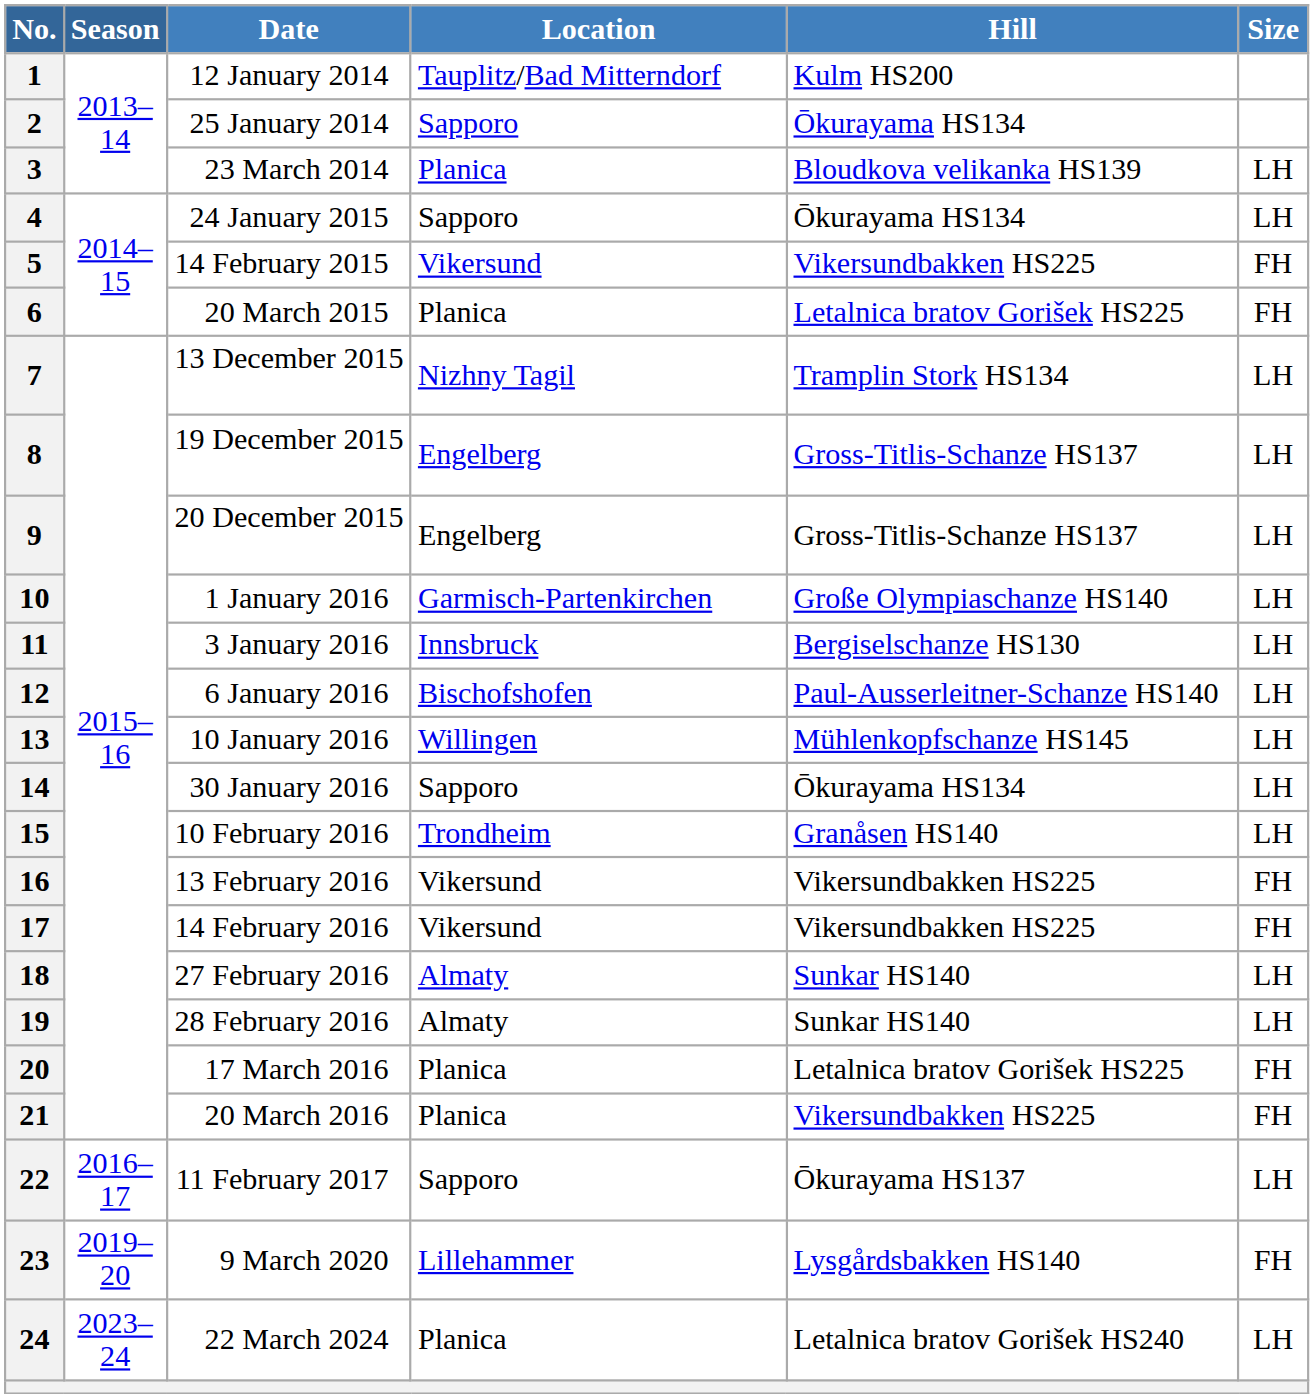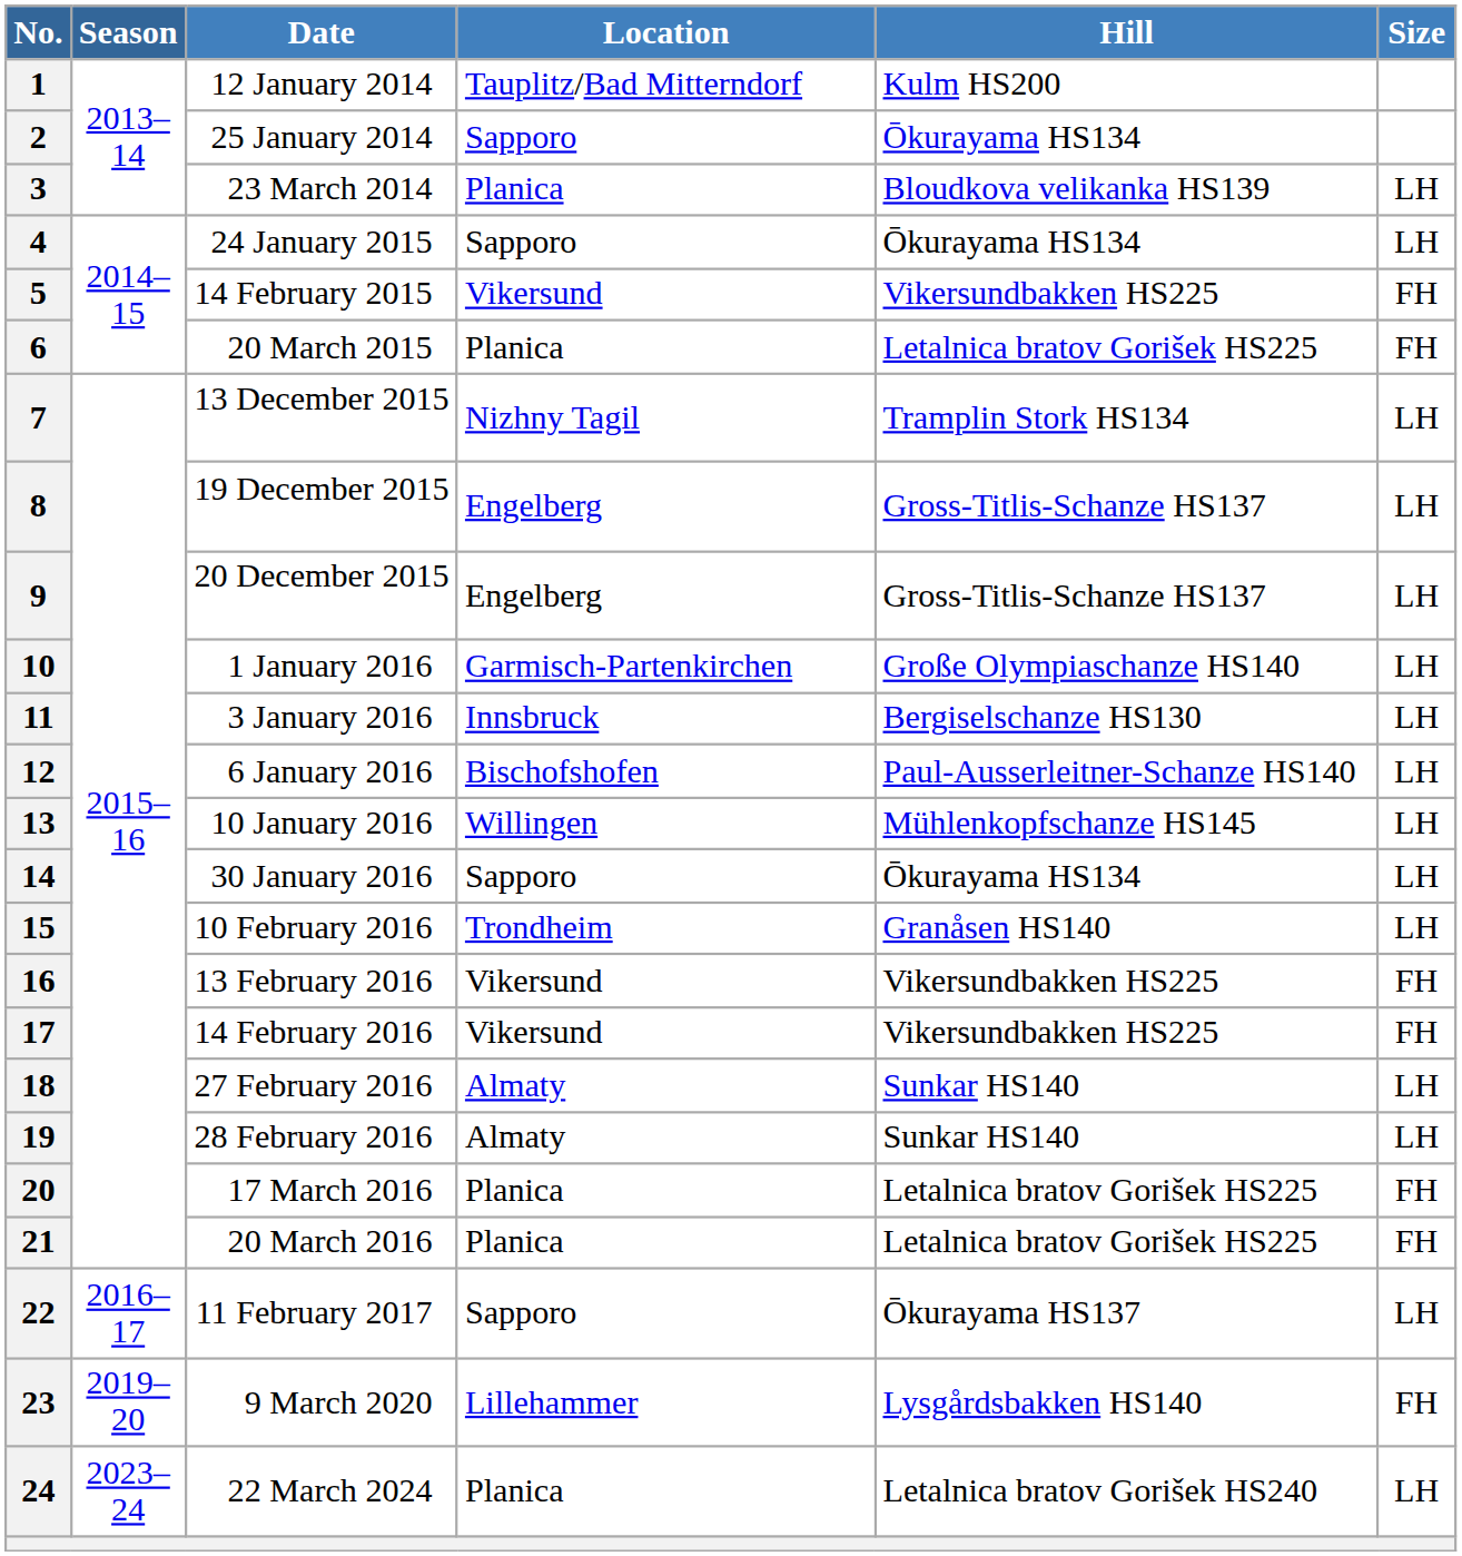 <table class="wikitable sortable" style="font-size:86%; line-height:15px; text-align:left; border:grey solid 1px; border-collapse:collapse; background:#ffffff;">
 <tr style="background:#efefef;">
 <th style="background-color:#369; color:white; width:10px;">No.</th>
 <th style="background-color:#369; color:white;  width:30px;">Season</th>
 <th style="background-color:#4180be; color:white; width:105px;">Date</th>
 <th style="background-color:#4180be; color:white; width:165px;">Location</th>
 <th style="background-color:#4180be; color:white; width:200px;">Hill</th>
 <th style="background-color:#4180be; color:white; width:25px;">Size</th>
 </tr>
 <tr>
 <th scope="row" style="text-align:center;">1</th>
 <td style="text-align:center;" rowspan="3"><a href='#'>2013–14</a></td>
 <td align=right>12 January 2014  </td>
 <td> <a href='#'>Tauplitz</a>/<a href='#'>Bad Mitterndorf</a></td>
 <td><a href='#'>Kulm</a> HS200</td>
 <td align=center></td>
 </tr>
 <tr>
 <th scope="row" style="text-align:center;">2</th>
 <td align=right>25 January 2014  </td>
 <td> <a href='#'>Sapporo</a></td>
 <td><a href='#'>Ōkurayama</a> HS134</td>
 <td align=center></td>
 </tr>
 <tr>
 <th scope="row" style="text-align:center;">3</th>
 <td align=right>23 March 2014  </td>
 <td> <a href='#'>Planica</a></td>
 <td><a href='#'>Bloudkova velikanka</a> HS139</td>
 <td align=center>LH</td>
 </tr>
 <tr>
 <th scope="row" style="text-align:center;">4</th>
 <td style="text-align:center;" rowspan="3"><a href='#'>2014–15</a></td>
 <td align=right>24 January 2015  </td>
 <td> Sapporo</td>
 <td>Ōkurayama HS134</td>
 <td align=center>LH</td>
 </tr>
 <tr>
 <th scope="row" style="text-align:center;">5</th>
 <td align=right>14 February 2015  </td>
 <td> <a href='#'>Vikersund</a></td>
 <td><a href='#'>Vikersundbakken</a> HS225</td>
 <td align=center>FH</td>
 </tr>
 <tr>
 <th scope="row" style="text-align:center;">6</th>
 <td align=right>20 March 2015  </td>
 <td> Planica</td>
 <td><a href='#'>Letalnica bratov Gorišek</a> HS225</td>
 <td align=center>FH</td>
 </tr>
 <tr>
 <th scope="row" style="text-align:center;">7</th>
 <td style="text-align:center;" rowspan="15"><a href='#'>2015–16</a></td>
 <td align=right>13 December 2015  </td>
 <td> <a href='#'>Nizhny Tagil</a></td>
 <td><a href='#'>Tramplin Stork</a> HS134</td>
 <td align=center>LH</td>
 </tr>
 <tr>
 <th scope="row" style="text-align:center;">8</th>
 <td align=right>19 December 2015  </td>
 <td> <a href='#'>Engelberg</a></td>
 <td><a href='#'>Gross-Titlis-Schanze</a> HS137</td>
 <td align=center>LH</td>
 </tr>
 <tr>
 <th scope="row" style="text-align:center;">9</th>
 <td align=right>20 December 2015  </td>
 <td> Engelberg</td>
 <td>Gross-Titlis-Schanze HS137</td>
 <td align=center>LH</td>
 </tr>
 <tr>
 <th scope="row" style="text-align:center;">10</th>
 <td align=right>1 January 2016  </td>
 <td> <a href='#'>Garmisch-Partenkirchen</a></td>
 <td><a href='#'>Große Olympiaschanze</a> HS140</td>
 <td align=center>LH</td>
 </tr>
 <tr>
 <th scope="row" style="text-align:center;">11</th>
 <td align=right>3 January 2016  </td>
 <td> <a href='#'>Innsbruck</a></td>
 <td><a href='#'>Bergiselschanze</a> HS130</td>
 <td align=center>LH</td>
 </tr>
 <tr>
 <th scope="row" style="text-align:center;">12</th>
 <td align=right>6 January 2016  </td>
 <td> <a href='#'>Bischofshofen</a></td>
 <td><a href='#'>Paul-Ausserleitner-Schanze</a> HS140</td>
 <td align=center>LH</td>
 </tr>
 <tr>
 <th scope="row" style="text-align:center;">13</th>
 <td align=right>10 January 2016  </td>
 <td> <a href='#'>Willingen</a></td>
 <td><a href='#'>Mühlenkopfschanze</a> HS145</td>
 <td align=center>LH</td>
 </tr>
 <tr>
 <th scope="row" style="text-align:center;">14</th>
 <td align=right>30 January 2016  </td>
 <td> Sapporo</td>
 <td>Ōkurayama HS134</td>
 <td align=center>LH</td>
 </tr>
 <tr>
 <th scope="row" style="text-align:center;">15</th>
 <td align=right>10 February 2016  </td>
 <td> <a href='#'>Trondheim</a></td>
 <td><a href='#'>Granåsen</a> HS140</td>
 <td align=center>LH</td>
 </tr>
 <tr>
 <th scope="row" style="text-align:center;">16</th>
 <td align=right>13 February 2016  </td>
 <td> Vikersund</td>
 <td>Vikersundbakken HS225</td>
 <td align=center>FH</td>
 </tr>
 <tr>
 <th scope="row" style="text-align:center;">17</th>
 <td align=right>14 February 2016  </td>
 <td> Vikersund</td>
 <td>Vikersundbakken HS225</td>
 <td align=center>FH</td>
 </tr>
 <tr>
 <th scope="row" style="text-align:center;">18</th>
 <td align=right>27 February 2016  </td>
 <td> <a href='#'>Almaty</a></td>
 <td><a href='#'>Sunkar</a> HS140</td>
 <td align=center>LH</td>
 </tr>
 <tr>
 <th scope="row" style="text-align:center;">19</th>
 <td align=right>28 February 2016  </td>
 <td> Almaty</td>
 <td>Sunkar HS140</td>
 <td align=center>LH</td>
 </tr>
 <tr>
 <th scope="row" style="text-align:center;">20</th>
 <td align=right>17 March 2016  </td>
 <td> Planica</td>
 <td>Letalnica bratov Gorišek HS225</td>
 <td align=center>FH</td>
 </tr>
 <tr>
 <th scope="row" style="text-align:center;">21</th>
 <td align=right>20 March 2016  </td>
 <td> Planica</td>
-<td><a href='#'>Vikersundbakken</a> HS225</td>
+<td>Letalnica bratov Gorišek HS225</td>
 <td align=center>FH</td>
 </tr>
 <tr>
 <th scope="row" style="text-align:center;">22</th>
 <td style="text-align:center;" rowspan="1"><a href='#'>2016–17</a></td>
 <td align=right>11 February 2017  </td>
 <td> Sapporo</td>
 <td>Ōkurayama HS137</td>
 <td align=center>LH</td>
 </tr>
 <tr>
 <th scope="row" style="text-align:center;">23</th>
 <td align=center><a href='#'>2019–20</a></td>
 <td align=right>9 March 2020  </td>
 <td> <a href='#'>Lillehammer</a></td>
 <td><a href='#'>Lysgårdsbakken</a> HS140</td>
 <td align=center>FH</td>
 </tr>
 <tr>
 <th scope="row" style="text-align:center;">24</th>
 <td style="text-align:center;"><a href='#'>2023–24</a></td>
 <td align=right>22 March 2024  </td>
 <td> Planica</td>
 <td>Letalnica bratov Gorišek HS240</td>
 <td align=center>LH</td>
 </tr>
 <tr>
 <th colspan="6"></th>
 </tr>
 </table>
